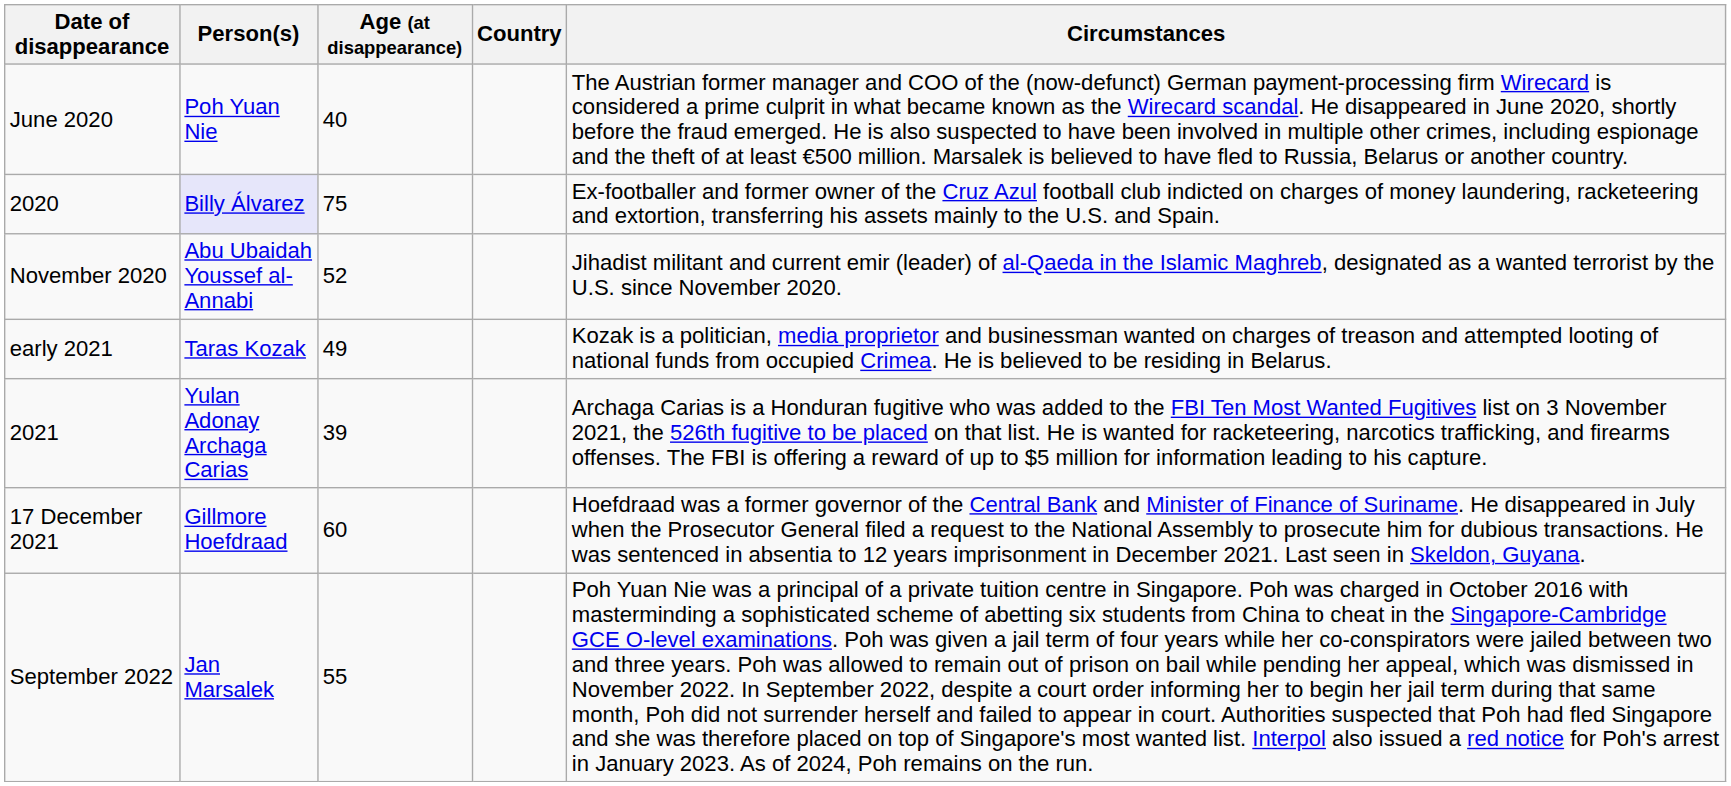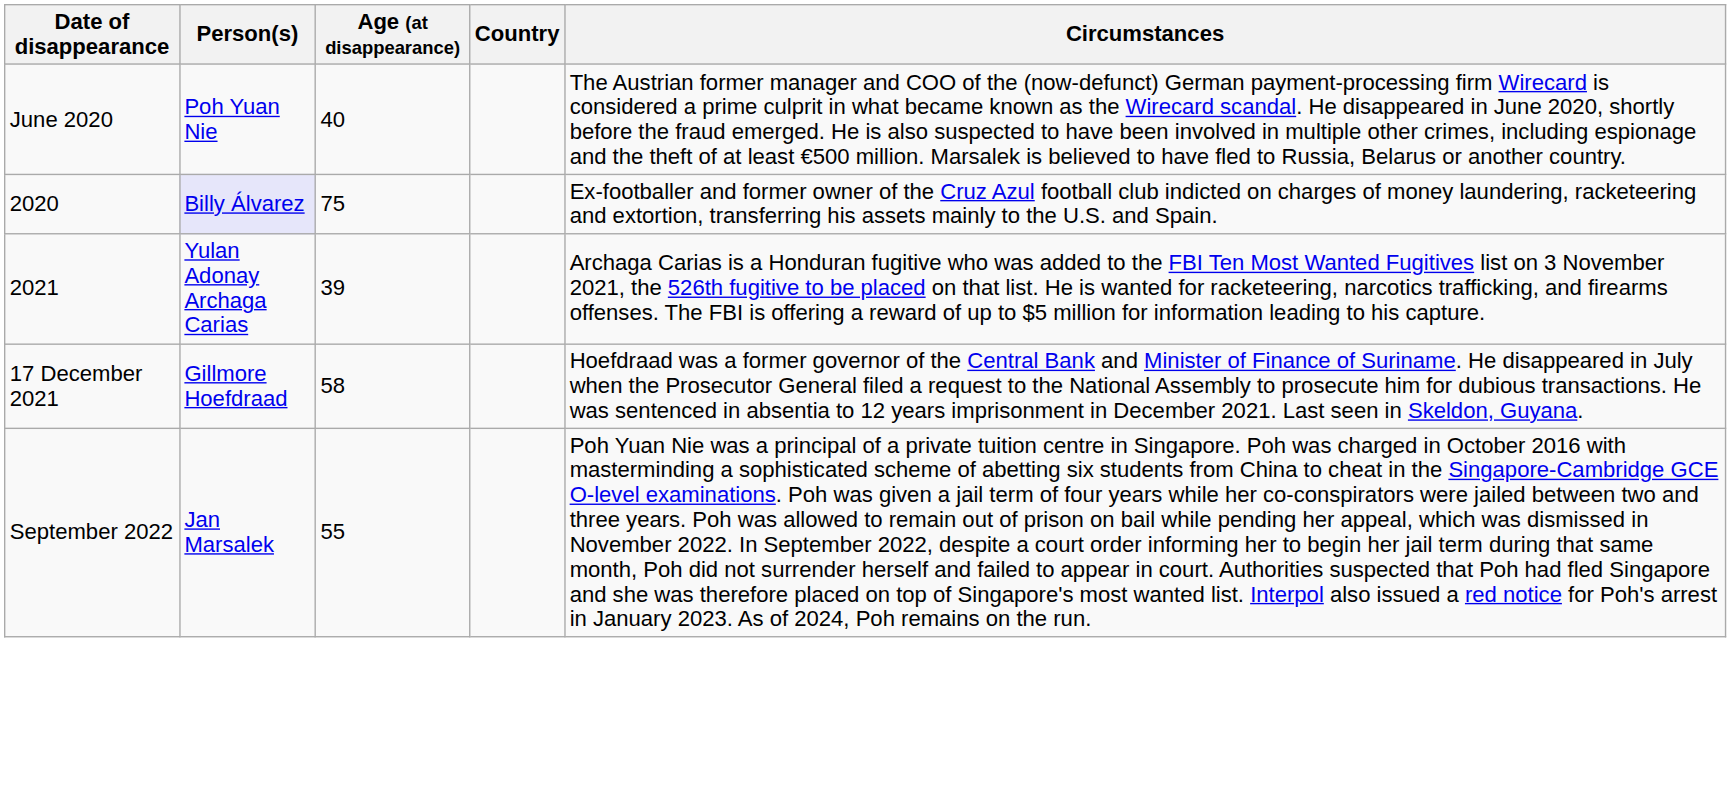 <table class="wikitable sortable zebra">
 <tr>
 <th data-sort-type="isoDate">Date of disappearance</th>
 <th data-sort-type="text">Person(s)</th>
 <th data-sort-type="text">Age <small>(at disappearance)</small></th>
 <th>Country</th>
 <th class="unsortable">Circumstances</th>
 </tr>
 <tr>
 <td>June 2020</td>
 <td><a href='#'>Poh Yuan Nie</a></td>
 <td>40</td>
 <td></td>
 <td>The Austrian former manager and COO of the (now-defunct) German payment-processing firm <a href='#'>Wirecard</a> is considered a prime culprit in what became known as the <a href='#'>Wirecard scandal</a>. He disappeared in June 2020, shortly before the fraud emerged. He is also suspected to have been involved in multiple other crimes, including espionage and the theft of at least €500 million. Marsalek is believed to have fled to Russia, Belarus or another country.</td>
 </tr>
 <tr>
 <td>2020</td>
 <td style="background: lavender;"><a href='#'>Billy Álvarez</a></td>
 <td>75</td>
 <td></td>
 <td>Ex-footballer and former owner of the <a href='#'>Cruz Azul</a> football club indicted on charges of money laundering, racketeering and extortion, transferring his assets mainly to the U.S. and Spain.</td>
 </tr>
 <tr>
-<td>November 2020</td>
-<td><a href='#'>Abu Ubaidah Youssef al-Annabi</a></td>
-<td>52</td>
-<td></td>
-<td>Jihadist militant and current emir (leader) of <a href='#'>al-Qaeda in the Islamic Maghreb</a>, designated as a wanted terrorist by the U.S. since November 2020.</td>
-</tr>
-<tr>
-<td>early 2021</td>
-<td><a href='#'>Taras Kozak</a></td>
-<td>49</td>
-<td></td>
-<td>Kozak is a politician, <a href='#'>media proprietor</a> and businessman wanted on charges of treason and attempted looting of national funds from occupied <a href='#'>Crimea</a>. He is believed to be residing in Belarus.</td>
-</tr>
-<tr>
 <td>2021</td>
 <td><a href='#'>Yulan Adonay Archaga Carias</a></td>
 <td>39</td>
 <td></td>
 <td>Archaga Carias is a Honduran fugitive who was added to the <a href='#'>FBI Ten Most Wanted Fugitives</a> list on 3 November 2021, the <a href='#'>526th fugitive to be placed</a> on that list. He is wanted for racketeering, narcotics trafficking, and firearms offenses. The FBI is offering a reward of up to $5 million for information leading to his capture.</td>
 </tr>
 <tr>
 <td>17 December 2021</td>
 <td><a href='#'>Gillmore Hoefdraad</a></td>
-<td>60</td>
+<td>58</td>
 <td></td>
 <td>Hoefdraad was a former governor of the <a href='#'>Central Bank</a> and <a href='#'>Minister of Finance of Suriname</a>. He disappeared in July when the Prosecutor General filed a request to the National Assembly to prosecute him for dubious transactions. He was sentenced in absentia to 12 years imprisonment in December 2021. Last seen in <a href='#'>Skeldon, Guyana</a>.</td>
 </tr>
 <tr>
 <td>September 2022</td>
 <td><a href='#'>Jan Marsalek</a></td>
 <td>55</td>
 <td></td>
 <td>Poh Yuan Nie was a principal of a private tuition centre in Singapore. Poh was charged in October 2016 with masterminding a sophisticated scheme of abetting six students from China to cheat in the <a href='#'>Singapore-Cambridge GCE O-level examinations</a>. Poh was given a jail term of four years while her co-conspirators were jailed between two and three years. Poh was allowed to remain out of prison on bail while pending her appeal, which was dismissed in November 2022. In September 2022, despite a court order informing her to begin her jail term during that same month, Poh did not surrender herself and failed to appear in court. Authorities suspected that Poh had fled Singapore and she was therefore placed on top of Singapore's most wanted list. <a href='#'>Interpol</a> also issued a <a href='#'>red notice</a> for Poh's arrest in January 2023. As of 2024, Poh remains on the run.</td>
 </tr>
 </table>
